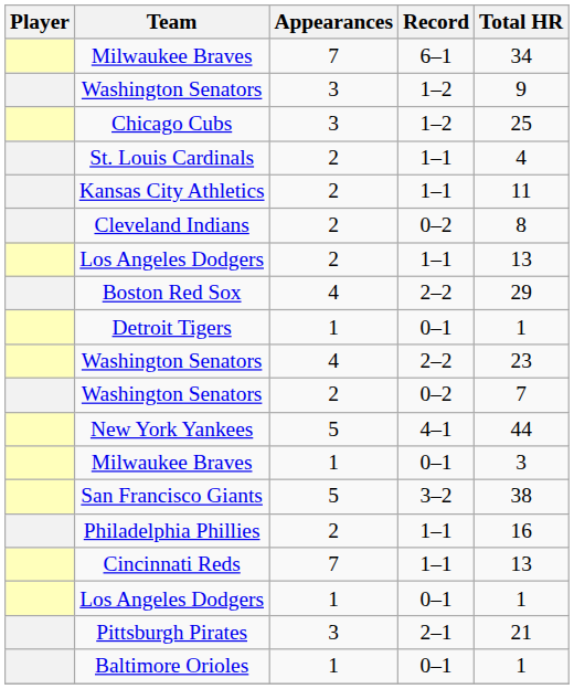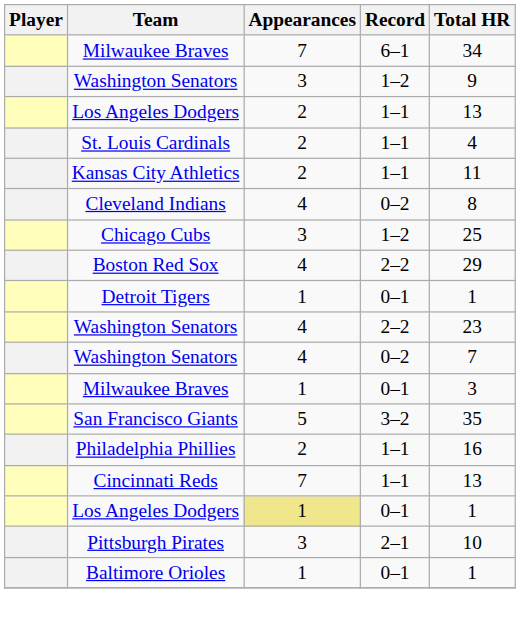 <table class="wikitable sortable plainrowheaders" style="text-align:center">
 <tr>
 <th scope="col">Player</th>
 <th scope="col">Team</th>
 <th scope="col">Appearances</th>
 <th scope="col">Record</th>
 <th scope="col">Total HR</th>
 </tr>
 <tr>
 <th scope="row" style="text-align:center; background:#ffb;"></th>
 <td><a href='#'>Milwaukee Braves</a></td>
 <td>7</td>
 <td>6–1</td>
 <td>34</td>
 </tr>
 <tr>
 <th scope="row" style="text-align:center"></th>
 <td><a href='#'>Washington Senators</a></td>
 <td>3</td>
 <td>1–2</td>
 <td>9</td>
 </tr>
 <tr>
 <th scope="row" style="text-align:center; background:#ffb;"></th>
-<td><a href='#'>Chicago Cubs</a></td>
-<td>3</td>
-<td>1–2</td>
-<td>25</td>
+<td><a href='#'>Los Angeles Dodgers</a></td>
+<td>2</td>
+<td>1–1</td>
+<td>13</td>
 </tr>
 <tr>
 <th scope="row" style="text-align:center"></th>
 <td><a href='#'>St. Louis Cardinals</a></td>
 <td>2</td>
 <td>1–1</td>
 <td>4</td>
 </tr>
 <tr>
 <th scope="row" style="text-align:center"></th>
 <td><a href='#'>Kansas City Athletics</a></td>
 <td>2</td>
 <td>1–1</td>
 <td>11</td>
 </tr>
 <tr>
 <th scope="row" style="text-align:center"></th>
 <td><a href='#'>Cleveland Indians</a></td>
-<td>2</td>
+<td>4</td>
 <td>0–2</td>
 <td>8</td>
 </tr>
 <tr>
 <th scope="row" style="text-align:center; background:#ffb;"></th>
-<td><a href='#'>Los Angeles Dodgers</a></td>
-<td>2</td>
-<td>1–1</td>
-<td>13</td>
+<td><a href='#'>Chicago Cubs</a></td>
+<td>3</td>
+<td>1–2</td>
+<td>25</td>
 </tr>
 <tr>
 <th scope="row" style="text-align:center"></th>
 <td><a href='#'>Boston Red Sox</a></td>
 <td>4</td>
 <td>2–2</td>
 <td>29</td>
 </tr>
 <tr>
 <th scope="row" style="text-align:center; background:#ffb;"></th>
 <td><a href='#'>Detroit Tigers</a></td>
 <td>1</td>
 <td>0–1</td>
 <td>1</td>
 </tr>
 <tr>
 <th scope="row" style="text-align:center; background:#ffb;"></th>
 <td><a href='#'>Washington Senators</a></td>
 <td>4</td>
 <td>2–2</td>
 <td>23</td>
 </tr>
 <tr>
 <th scope="row" style="text-align:center"></th>
 <td><a href='#'>Washington Senators</a></td>
-<td>2</td>
+<td>4</td>
 <td>0–2</td>
 <td>7</td>
-</tr>
-<tr>
-<th scope="row" style="text-align:center; background:#ffb;"></th>
-<td><a href='#'>New York Yankees</a></td>
-<td>5</td>
-<td>4–1</td>
-<td>44</td>
 </tr>
 <tr>
 <th scope="row" style="text-align:center; background:#ffb;"></th>
 <td><a href='#'>Milwaukee Braves</a></td>
 <td>1</td>
 <td>0–1</td>
 <td>3</td>
 </tr>
 <tr>
 <th scope="row" style="text-align:center; background:#ffb;"></th>
 <td><a href='#'>San Francisco Giants</a></td>
 <td>5</td>
 <td>3–2</td>
-<td>38</td>
+<td>35</td>
 </tr>
 <tr>
 <th scope="row" style="text-align:center"></th>
 <td><a href='#'>Philadelphia Phillies</a></td>
 <td>2</td>
 <td>1–1</td>
 <td>16</td>
 </tr>
 <tr>
 <th scope="row" style="text-align:center; background:#ffb;"></th>
 <td><a href='#'>Cincinnati Reds</a></td>
 <td>7</td>
 <td>1–1</td>
 <td>13</td>
 </tr>
 <tr>
 <th scope="row" style="text-align:center; background:#ffb;"></th>
 <td><a href='#'>Los Angeles Dodgers</a></td>
-<td>1</td>
+<td style="background: khaki;">1</td>
 <td>0–1</td>
 <td>1</td>
 </tr>
 <tr>
 <th scope="row" style="text-align:center"></th>
 <td><a href='#'>Pittsburgh Pirates</a></td>
 <td>3</td>
 <td>2–1</td>
-<td>21</td>
+<td>10</td>
 </tr>
 <tr>
 <th scope="row" style="text-align:center"></th>
 <td><a href='#'>Baltimore Orioles</a></td>
 <td>1</td>
 <td>0–1</td>
 <td>1</td>
 </tr>
 <tr>
 </tr>
 </table>
